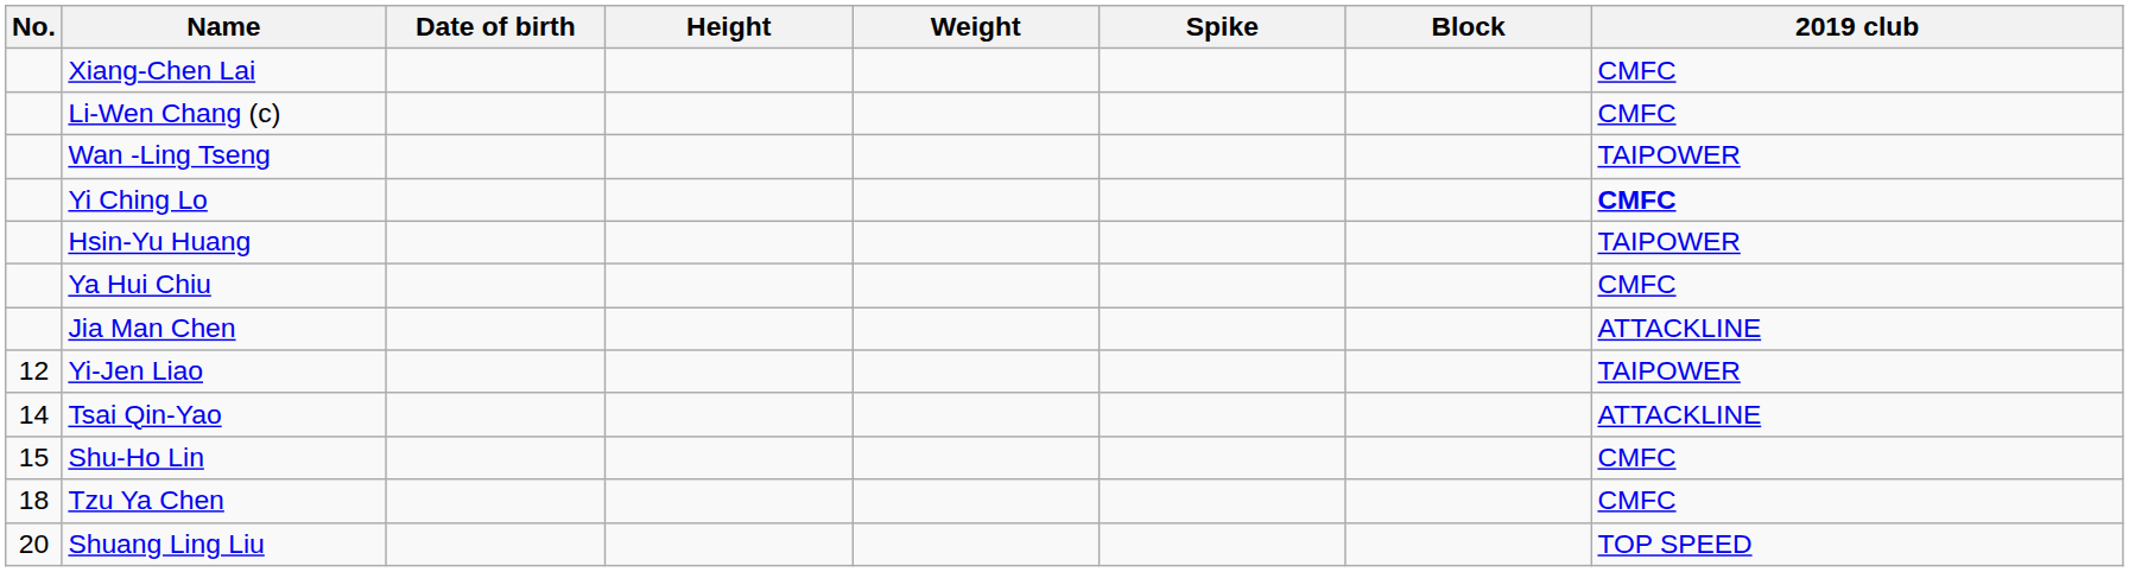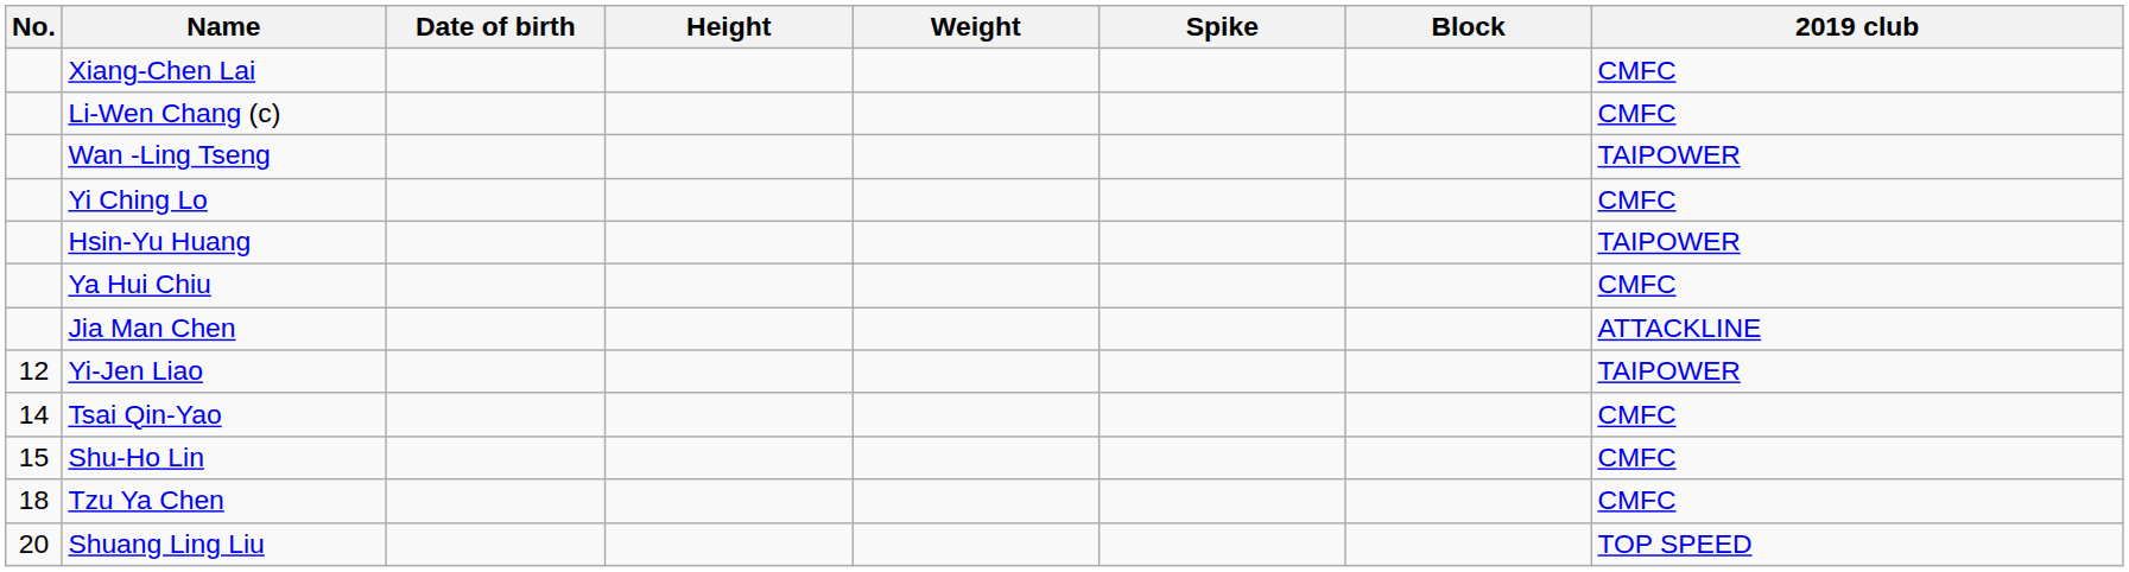 <table class="wikitable sortable" style="font-size:100%; text-align:center;">
 <tr>
 <th>No.</th>
 <th style="width:12em">Name</th>
 <th style="width:8em">Date of birth</th>
 <th style="width:9em">Height</th>
 <th style="width:9em">Weight</th>
 <th style="width:9em">Spike</th>
 <th style="width:9em">Block</th>
 <th style="width:20em">2019 club</th>
 </tr>
 <tr>
 <td></td>
 <td align=left><a href='#'>Xiang-Chen Lai</a></td>
 <td align="right"></td>
 <td></td>
 <td></td>
 <td></td>
 <td></td>
 <td align=left> <a href='#'>CMFC</a></td>
 </tr>
 <tr>
 <td></td>
 <td align=left><a href='#'>Li-Wen Chang</a> (c)</td>
 <td align="right"></td>
 <td></td>
 <td></td>
 <td></td>
 <td></td>
 <td align=left> <a href='#'>CMFC</a></td>
 </tr>
 <tr>
 <td></td>
 <td align=left><a href='#'>Wan -Ling Tseng</a></td>
 <td align="right"></td>
 <td></td>
 <td></td>
 <td></td>
 <td></td>
 <td align=left> <a href='#'>TAIPOWER</a></td>
 </tr>
 <tr>
 <td></td>
 <td align=left><a href='#'>Yi Ching Lo</a></td>
 <td align="right"></td>
 <td></td>
 <td></td>
 <td></td>
 <td></td>
-<td align=left><strong> <a href='#'>CMFC</a></strong></td>
+<td align=left> <a href='#'>CMFC</a></td>
 </tr>
 <tr>
 <td></td>
 <td align=left><a href='#'>Hsin-Yu Huang</a></td>
 <td align="right"></td>
 <td></td>
 <td></td>
 <td></td>
 <td></td>
 <td align=left> <a href='#'>TAIPOWER</a></td>
 </tr>
 <tr>
 <td></td>
 <td align=left><a href='#'>Ya Hui Chiu</a></td>
 <td align="right"></td>
 <td></td>
 <td></td>
 <td></td>
 <td></td>
 <td align=left> <a href='#'>CMFC</a></td>
 </tr>
 <tr>
 <td></td>
 <td align=left><a href='#'>Jia Man Chen</a></td>
 <td align="right"></td>
 <td></td>
 <td></td>
 <td></td>
 <td></td>
 <td align=left> <a href='#'>ATTACKLINE</a></td>
 </tr>
 <tr>
 <td>12</td>
 <td align=left><a href='#'>Yi-Jen Liao</a></td>
 <td align="right"></td>
 <td></td>
 <td></td>
 <td></td>
 <td></td>
 <td align=left> <a href='#'>TAIPOWER</a></td>
 </tr>
 <tr>
 <td>14</td>
 <td align=left><a href='#'>Tsai Qin-Yao</a></td>
 <td align="right"></td>
 <td></td>
 <td></td>
 <td></td>
 <td></td>
-<td align=left> <a href='#'>ATTACKLINE</a></td>
+<td align=left> <a href='#'>CMFC</a></td>
 </tr>
 <tr>
 <td>15</td>
 <td align=left><a href='#'>Shu-Ho Lin</a></td>
 <td align="right"></td>
 <td></td>
 <td></td>
 <td></td>
 <td></td>
 <td align=left> <a href='#'>CMFC</a></td>
 </tr>
 <tr>
 <td>18</td>
 <td align=left><a href='#'>Tzu Ya Chen</a></td>
 <td align="right"></td>
 <td></td>
 <td></td>
 <td></td>
 <td></td>
 <td align=left> <a href='#'>CMFC</a></td>
 </tr>
 <tr>
 <td>20</td>
 <td align=left><a href='#'>Shuang Ling Liu</a></td>
 <td align="right"></td>
 <td></td>
 <td></td>
 <td></td>
 <td></td>
 <td align=left> <a href='#'>TOP SPEED</a></td>
 </tr>
 </table>
